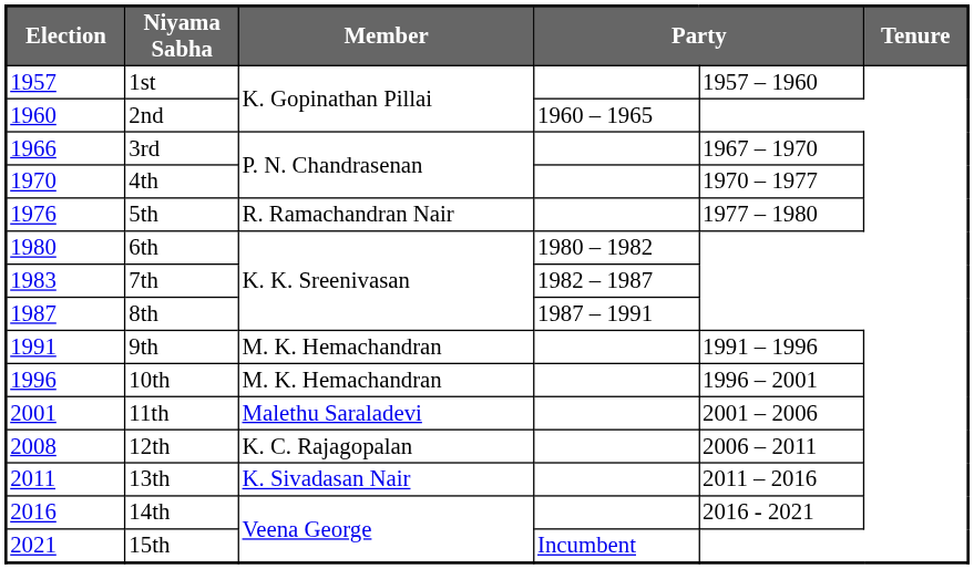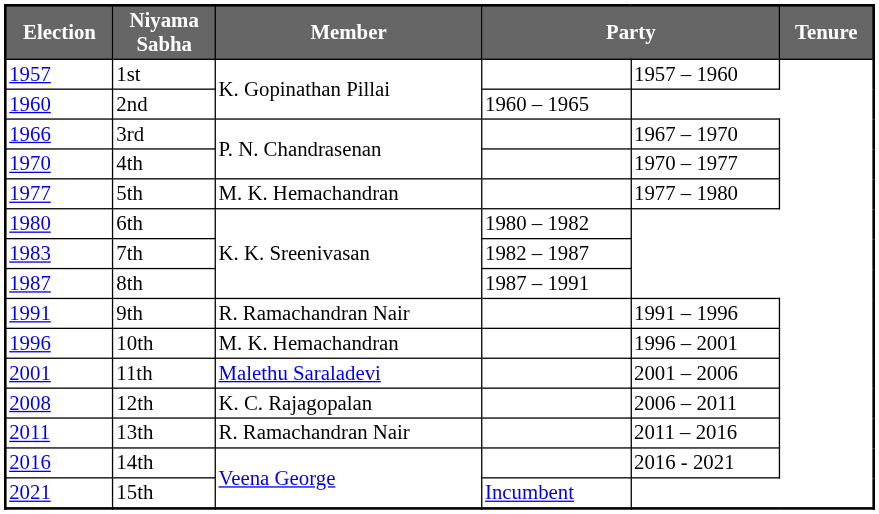 <table class="sortable" width="53%" cellpadding="2" cellspacing="0" border="1" style="border-collapse: collapse; border: 2px #000000 solid; font-size: x-big">
 <tr>
 <th style="background-color:#666666; color:white">Election</th>
 <th style="background-color:#666666; color:white">Niyama<br>Sabha</th>
 <th style="background-color:#666666; color:white">Member</th>
 <th style="background-color:#666666; color:white" colspan="2">Party</th>
 <th style="background-color:#666666; color:white">Tenure</th>
 </tr>
 <tr>
 <td><a href='#'>1957</a></td>
 <td>1st</td>
 <td rowspan="2">K. Gopinathan Pillai</td>
 <td></td>
 <td>1957 – 1960</td>
 </tr>
 <tr>
 <td><a href='#'>1960</a></td>
 <td>2nd</td>
 <td>1960 – 1965</td>
 </tr>
 <tr>
 <td><a href='#'>1966</a></td>
 <td>3rd</td>
 <td rowspan="2">P. N. Chandrasenan</td>
 <td></td>
 <td>1967 – 1970</td>
 </tr>
 <tr>
 <td><a href='#'>1970</a></td>
 <td>4th</td>
 <td></td>
 <td>1970 – 1977</td>
 </tr>
 <tr>
-<td><a href='#'>1976</a></td>
+<td><a href='#'>1977</a></td>
 <td>5th</td>
-<td>R. Ramachandran Nair</td>
+<td>M. K. Hemachandran</td>
 <td></td>
 <td>1977 – 1980</td>
 </tr>
 <tr>
 <td><a href='#'>1980</a></td>
 <td>6th</td>
 <td rowspan="3">K. K. Sreenivasan</td>
 <td>1980 – 1982</td>
 </tr>
 <tr>
 <td><a href='#'>1983</a></td>
 <td>7th</td>
 <td>1982 – 1987</td>
 </tr>
 <tr>
 <td><a href='#'>1987</a></td>
 <td>8th</td>
 <td>1987 – 1991</td>
 </tr>
 <tr>
 <td><a href='#'>1991</a></td>
 <td>9th</td>
-<td>M. K. Hemachandran</td>
+<td>R. Ramachandran Nair</td>
 <td></td>
 <td>1991 – 1996</td>
 </tr>
 <tr>
 <td><a href='#'>1996</a></td>
 <td>10th</td>
 <td>M. K. Hemachandran</td>
 <td></td>
 <td>1996 – 2001</td>
 </tr>
 <tr>
 <td><a href='#'>2001</a></td>
 <td>11th</td>
 <td><a href='#'>Malethu Saraladevi</a></td>
 <td></td>
 <td>2001 – 2006</td>
 </tr>
 <tr>
 <td><a href='#'>2008</a></td>
 <td>12th</td>
 <td>K. C. Rajagopalan</td>
 <td></td>
 <td>2006 – 2011</td>
 </tr>
 <tr>
 <td><a href='#'>2011</a></td>
 <td>13th</td>
-<td><a href='#'>K. Sivadasan Nair</a></td>
+<td>R. Ramachandran Nair</td>
 <td></td>
 <td>2011 – 2016</td>
 </tr>
 <tr>
 <td><a href='#'>2016</a></td>
 <td>14th</td>
 <td rowspan="2"><a href='#'>Veena George</a></td>
 <td></td>
 <td>2016 - 2021</td>
 </tr>
 <tr>
 <td><a href='#'>2021</a></td>
 <td>15th</td>
 <td><a href='#'>Incumbent</a></td>
 </tr>
 </table>
